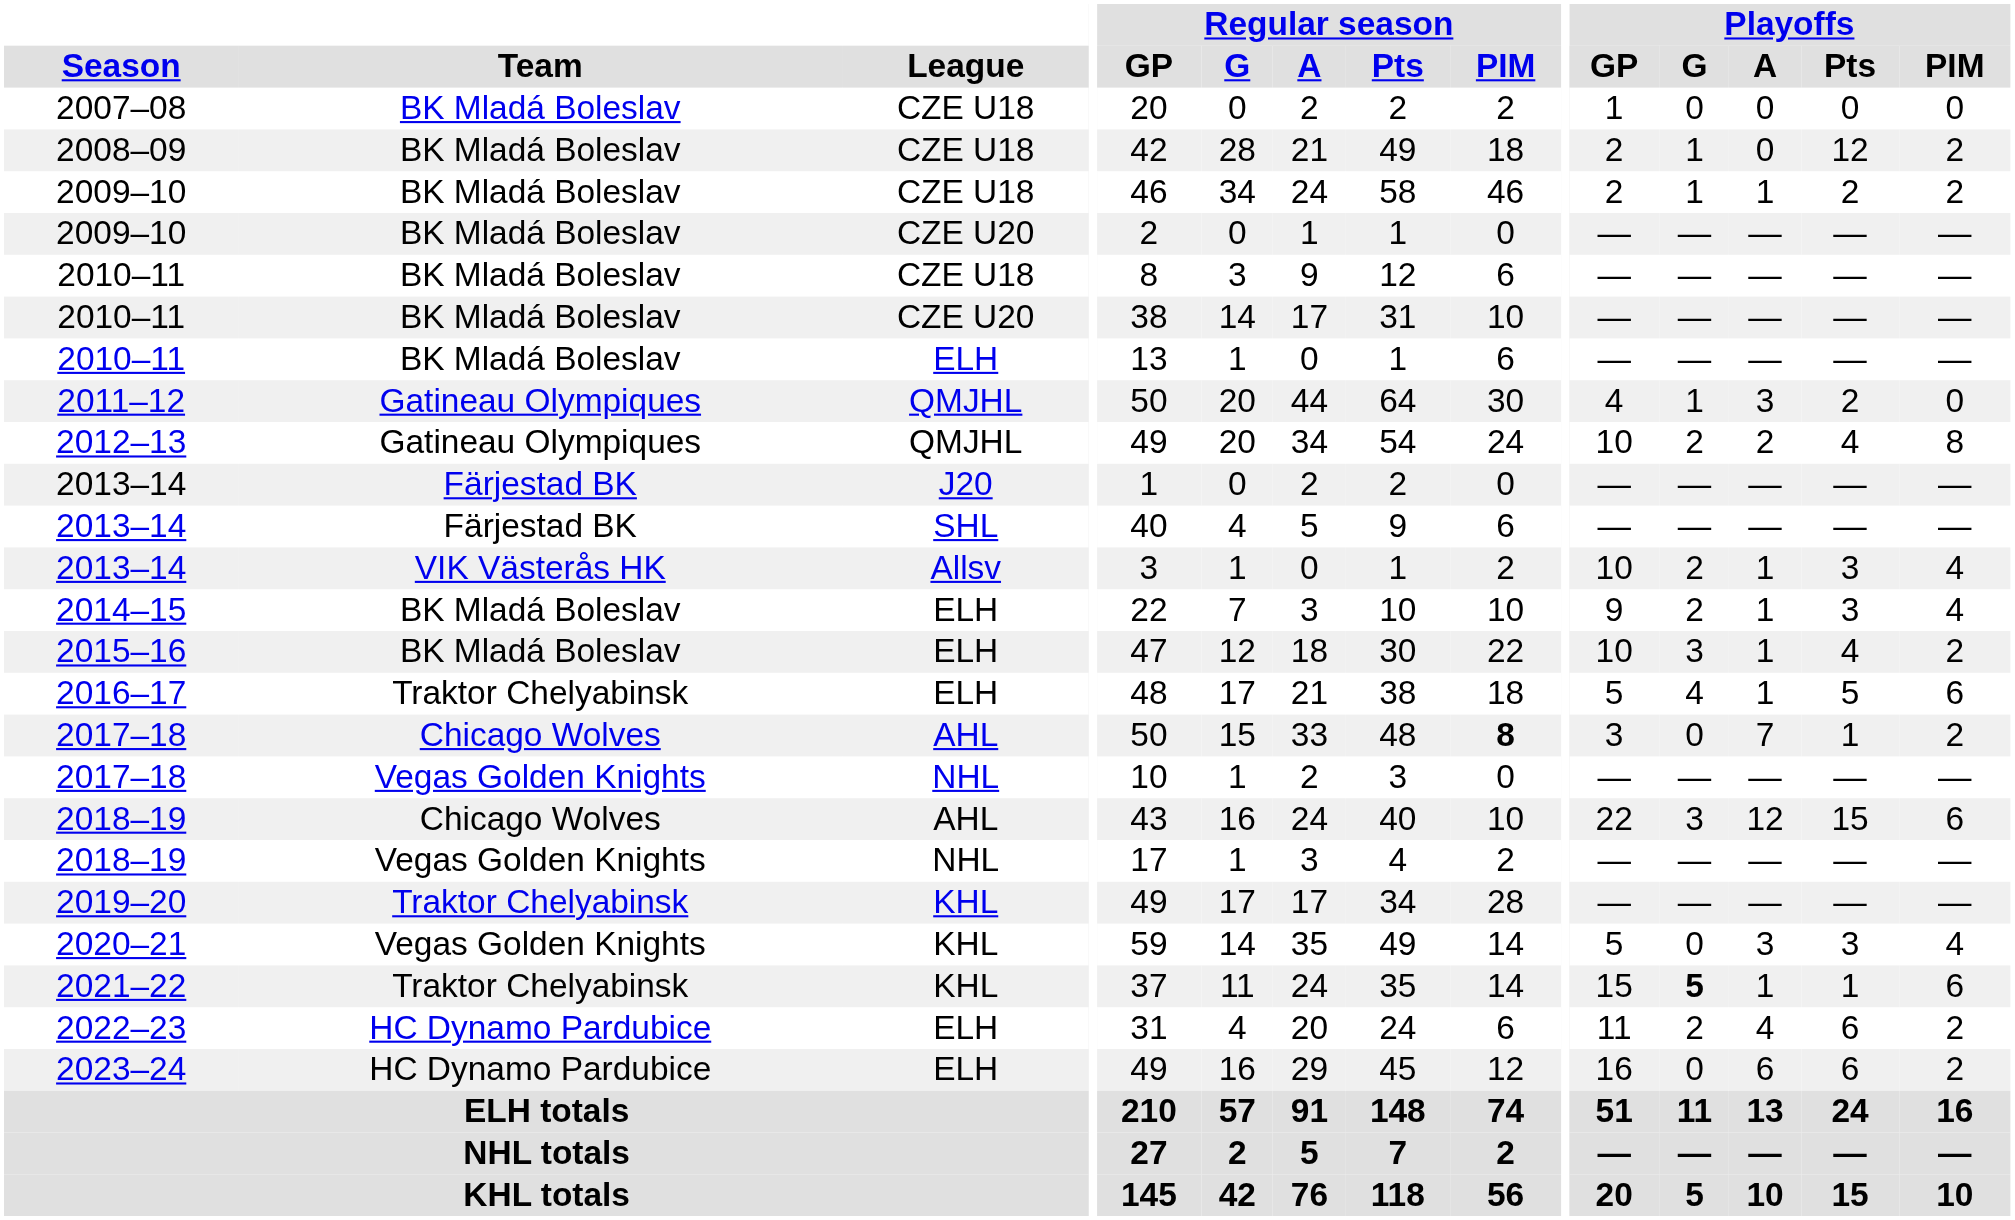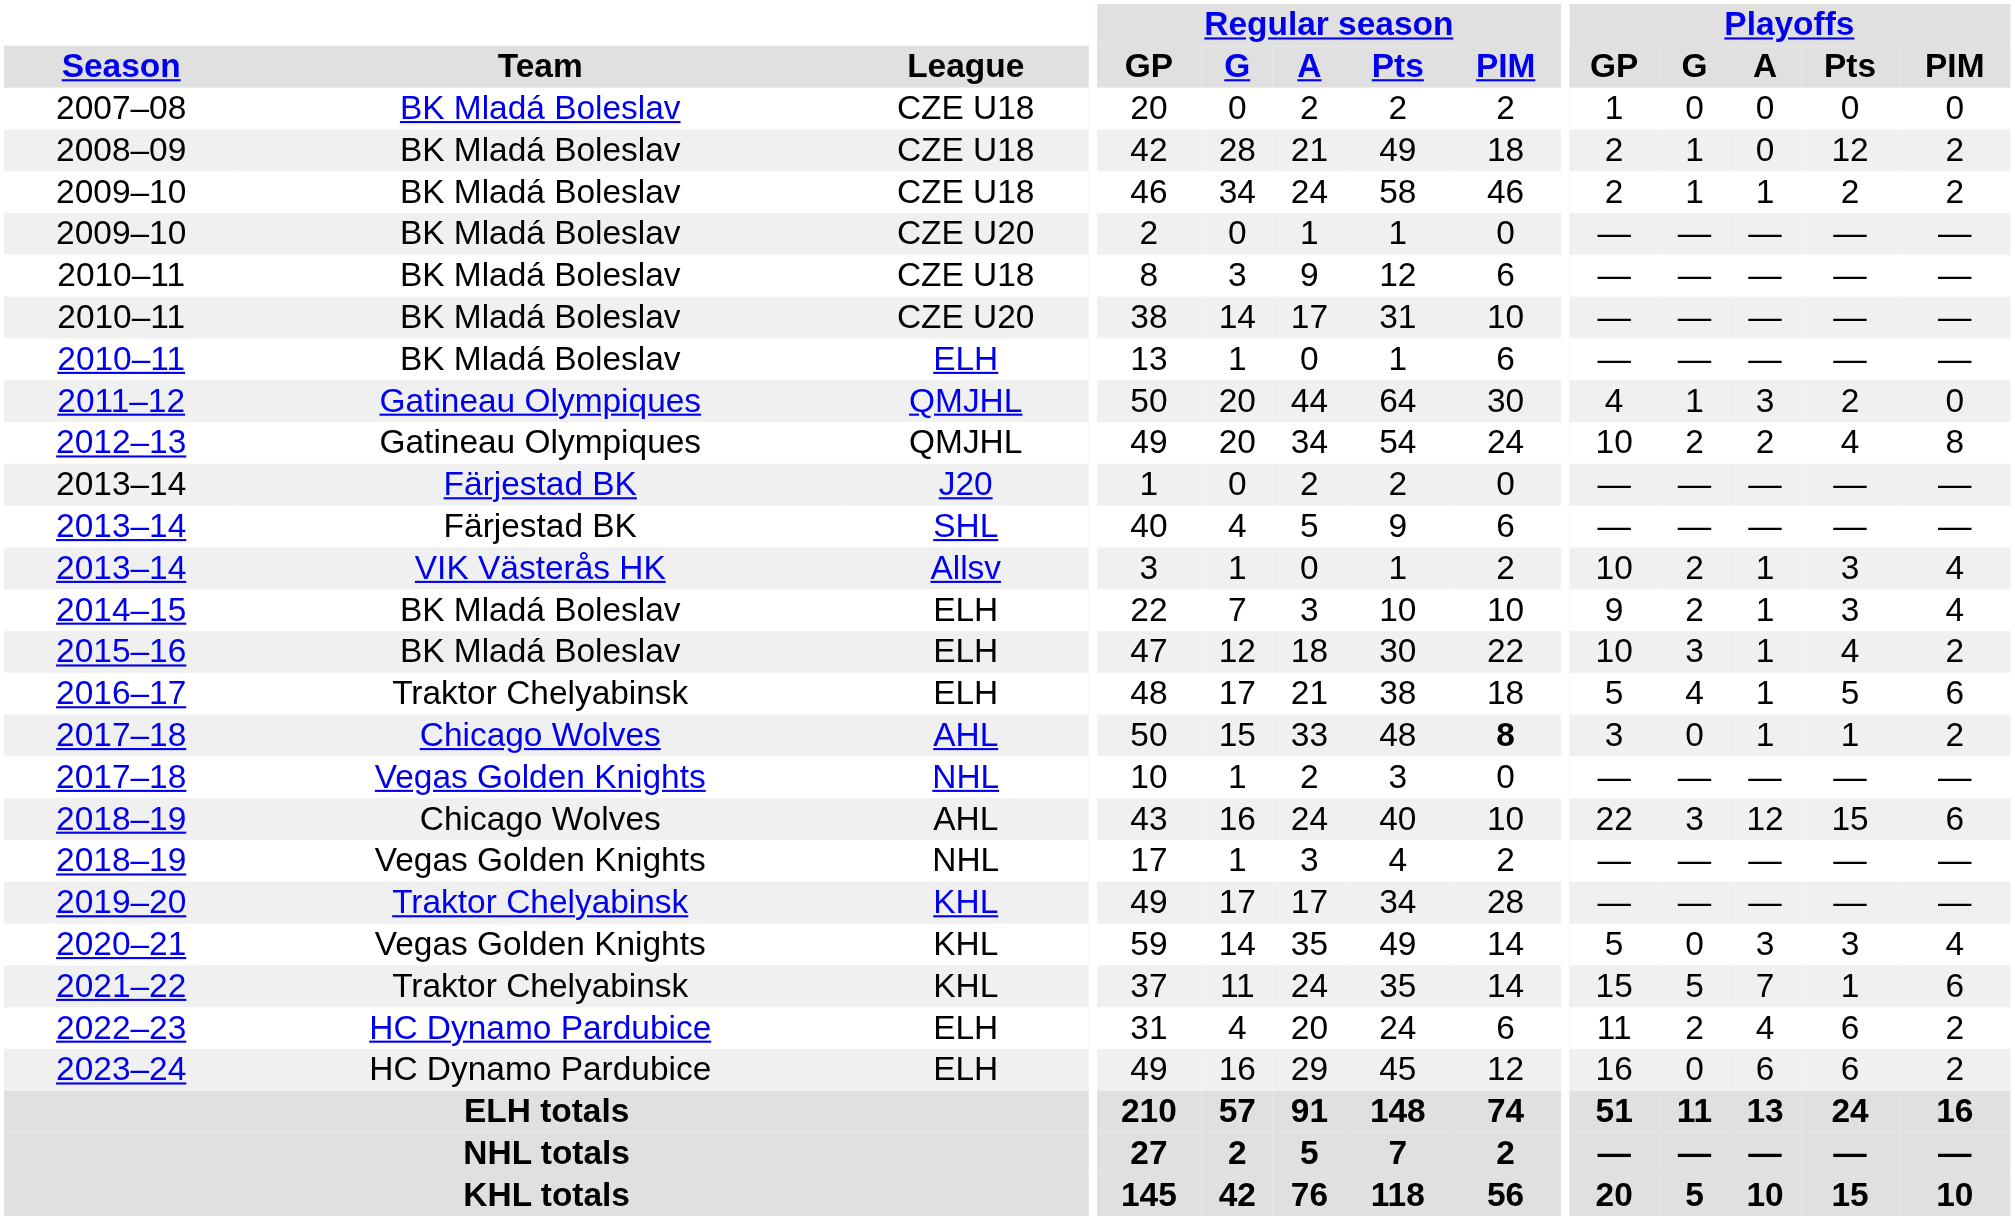 <table border="0" cellpadding="1" cellspacing="0" style="text-align:center; width:60em">
 <tr bgcolor="#e0e0e0">
 <th colspan="3" bgcolor="#ffffff"></th>
 <th rowspan="99" bgcolor="#ffffff"></th>
 <th colspan="5"><a href='#'>Regular season</a></th>
 <th rowspan="99" bgcolor="#ffffff"></th>
 <th colspan="5"><a href='#'>Playoffs</a></th>
 </tr>
 <tr bgcolor="#e0e0e0">
 <th><a href='#'>Season</a></th>
 <th>Team</th>
 <th>League</th>
 <th>GP</th>
 <th><a href='#'>G</a></th>
 <th><a href='#'>A</a></th>
 <th><a href='#'>Pts</a></th>
 <th><a href='#'>PIM</a></th>
 <th>GP</th>
 <th>G</th>
 <th>A</th>
 <th>Pts</th>
 <th>PIM</th>
 </tr>
 <tr>
 <td>2007–08</td>
 <td><a href='#'>BK Mladá Boleslav</a></td>
 <td>CZE U18</td>
 <td>20</td>
 <td>0</td>
 <td>2</td>
 <td>2</td>
 <td>2</td>
 <td>1</td>
 <td>0</td>
 <td>0</td>
 <td>0</td>
 <td>0</td>
 </tr>
 <tr bgcolor="#f0f0f0">
 <td>2008–09</td>
 <td>BK Mladá Boleslav</td>
 <td>CZE U18</td>
 <td>42</td>
 <td>28</td>
 <td>21</td>
 <td>49</td>
 <td>18</td>
 <td>2</td>
 <td>1</td>
 <td>0</td>
 <td>12</td>
 <td>2</td>
 </tr>
 <tr>
 <td>2009–10</td>
 <td>BK Mladá Boleslav</td>
 <td>CZE U18</td>
 <td>46</td>
 <td>34</td>
 <td>24</td>
 <td>58</td>
 <td>46</td>
 <td>2</td>
 <td>1</td>
 <td>1</td>
 <td>2</td>
 <td>2</td>
 </tr>
 <tr bgcolor="#f0f0f0">
 <td>2009–10</td>
 <td>BK Mladá Boleslav</td>
 <td>CZE U20</td>
 <td>2</td>
 <td>0</td>
 <td>1</td>
 <td>1</td>
 <td>0</td>
 <td>—</td>
 <td>—</td>
 <td>—</td>
 <td>—</td>
 <td>—</td>
 </tr>
 <tr>
 <td>2010–11</td>
 <td>BK Mladá Boleslav</td>
 <td>CZE U18</td>
 <td>8</td>
 <td>3</td>
 <td>9</td>
 <td>12</td>
 <td>6</td>
 <td>—</td>
 <td>—</td>
 <td>—</td>
 <td>—</td>
 <td>—</td>
 </tr>
 <tr bgcolor="#f0f0f0">
 <td>2010–11</td>
 <td>BK Mladá Boleslav</td>
 <td>CZE U20</td>
 <td>38</td>
 <td>14</td>
 <td>17</td>
 <td>31</td>
 <td>10</td>
 <td>—</td>
 <td>—</td>
 <td>—</td>
 <td>—</td>
 <td>—</td>
 </tr>
 <tr>
 <td><a href='#'>2010–11</a></td>
 <td>BK Mladá Boleslav</td>
 <td><a href='#'>ELH</a></td>
 <td>13</td>
 <td>1</td>
 <td>0</td>
 <td>1</td>
 <td>6</td>
 <td>—</td>
 <td>—</td>
 <td>—</td>
 <td>—</td>
 <td>—</td>
 </tr>
 <tr bgcolor="#f0f0f0">
 <td><a href='#'>2011–12</a></td>
 <td><a href='#'>Gatineau Olympiques</a></td>
 <td><a href='#'>QMJHL</a></td>
 <td>50</td>
 <td>20</td>
 <td>44</td>
 <td>64</td>
 <td>30</td>
 <td>4</td>
 <td>1</td>
 <td>3</td>
 <td>2</td>
 <td>0</td>
 </tr>
 <tr>
 <td><a href='#'>2012–13</a></td>
 <td>Gatineau Olympiques</td>
 <td>QMJHL</td>
 <td>49</td>
 <td>20</td>
 <td>34</td>
 <td>54</td>
 <td>24</td>
 <td>10</td>
 <td>2</td>
 <td>2</td>
 <td>4</td>
 <td>8</td>
 </tr>
 <tr bgcolor="#f0f0f0">
 <td>2013–14</td>
 <td><a href='#'>Färjestad BK</a></td>
 <td><a href='#'>J20</a></td>
 <td>1</td>
 <td>0</td>
 <td>2</td>
 <td>2</td>
 <td>0</td>
 <td>—</td>
 <td>—</td>
 <td>—</td>
 <td>—</td>
 <td>—</td>
 </tr>
 <tr>
 <td><a href='#'>2013–14</a></td>
 <td>Färjestad BK</td>
 <td><a href='#'>SHL</a></td>
 <td>40</td>
 <td>4</td>
 <td>5</td>
 <td>9</td>
 <td>6</td>
 <td>—</td>
 <td>—</td>
 <td>—</td>
 <td>—</td>
 <td>—</td>
 </tr>
 <tr bgcolor="#f0f0f0">
 <td><a href='#'>2013–14</a></td>
 <td><a href='#'>VIK Västerås HK</a></td>
 <td><a href='#'>Allsv</a></td>
 <td>3</td>
 <td>1</td>
 <td>0</td>
 <td>1</td>
 <td>2</td>
 <td>10</td>
 <td>2</td>
 <td>1</td>
 <td>3</td>
 <td>4</td>
 </tr>
 <tr>
 <td><a href='#'>2014–15</a></td>
 <td>BK Mladá Boleslav</td>
 <td>ELH</td>
 <td>22</td>
 <td>7</td>
 <td>3</td>
 <td>10</td>
 <td>10</td>
 <td>9</td>
 <td>2</td>
 <td>1</td>
 <td>3</td>
 <td>4</td>
 </tr>
 <tr bgcolor="#f0f0f0">
 <td><a href='#'>2015–16</a></td>
 <td>BK Mladá Boleslav</td>
 <td>ELH</td>
 <td>47</td>
 <td>12</td>
 <td>18</td>
 <td>30</td>
 <td>22</td>
 <td>10</td>
 <td>3</td>
 <td>1</td>
 <td>4</td>
 <td>2</td>
 </tr>
 <tr>
 <td><a href='#'>2016–17</a></td>
 <td>Traktor Chelyabinsk</td>
 <td>ELH</td>
 <td>48</td>
 <td>17</td>
 <td>21</td>
 <td>38</td>
 <td>18</td>
 <td>5</td>
 <td>4</td>
 <td>1</td>
 <td>5</td>
 <td>6</td>
 </tr>
 <tr bgcolor="#f0f0f0">
 <td><a href='#'>2017–18</a></td>
 <td><a href='#'>Chicago Wolves</a></td>
 <td><a href='#'>AHL</a></td>
 <td>50</td>
 <td>15</td>
 <td>33</td>
 <td>48</td>
 <td><strong>8</strong></td>
 <td>3</td>
 <td>0</td>
-<td>7</td>
+<td>1</td>
 <td>1</td>
 <td>2</td>
 </tr>
 <tr>
 <td><a href='#'>2017–18</a></td>
 <td><a href='#'>Vegas Golden Knights</a></td>
 <td><a href='#'>NHL</a></td>
 <td>10</td>
 <td>1</td>
 <td>2</td>
 <td>3</td>
 <td>0</td>
 <td>—</td>
 <td>—</td>
 <td>—</td>
 <td>—</td>
 <td>—</td>
 </tr>
 <tr bgcolor="#f0f0f0">
 <td><a href='#'>2018–19</a></td>
 <td>Chicago Wolves</td>
 <td>AHL</td>
 <td>43</td>
 <td>16</td>
 <td>24</td>
 <td>40</td>
 <td>10</td>
 <td>22</td>
 <td>3</td>
 <td>12</td>
 <td>15</td>
 <td>6</td>
 </tr>
 <tr>
 <td><a href='#'>2018–19</a></td>
 <td>Vegas Golden Knights</td>
 <td>NHL</td>
 <td>17</td>
 <td>1</td>
 <td>3</td>
 <td>4</td>
 <td>2</td>
 <td>—</td>
 <td>—</td>
 <td>—</td>
 <td>—</td>
 <td>—</td>
 </tr>
 <tr bgcolor="#f0f0f0">
 <td><a href='#'>2019–20</a></td>
 <td><a href='#'>Traktor Chelyabinsk</a></td>
 <td><a href='#'>KHL</a></td>
 <td>49</td>
 <td>17</td>
 <td>17</td>
 <td>34</td>
 <td>28</td>
 <td>—</td>
 <td>—</td>
 <td>—</td>
 <td>—</td>
 <td>—</td>
 </tr>
 <tr>
 <td><a href='#'>2020–21</a></td>
 <td>Vegas Golden Knights</td>
 <td>KHL</td>
 <td>59</td>
 <td>14</td>
 <td>35</td>
 <td>49</td>
 <td>14</td>
 <td>5</td>
 <td>0</td>
 <td>3</td>
 <td>3</td>
 <td>4</td>
 </tr>
 <tr bgcolor="#f0f0f0">
 <td><a href='#'>2021–22</a></td>
 <td>Traktor Chelyabinsk</td>
 <td>KHL</td>
 <td>37</td>
 <td>11</td>
 <td>24</td>
 <td>35</td>
 <td>14</td>
 <td>15</td>
-<td><strong>5</strong></td>
-<td>1</td>
+<td>5</td>
+<td>7</td>
 <td>1</td>
 <td>6</td>
 </tr>
 <tr>
 <td><a href='#'>2022–23</a></td>
 <td><a href='#'>HC Dynamo Pardubice</a></td>
 <td>ELH</td>
 <td>31</td>
 <td>4</td>
 <td>20</td>
 <td>24</td>
 <td>6</td>
 <td>11</td>
 <td>2</td>
 <td>4</td>
 <td>6</td>
 <td>2</td>
 </tr>
 <tr bgcolor="#f0f0f0">
 <td><a href='#'>2023–24</a></td>
 <td>HC Dynamo Pardubice</td>
 <td>ELH</td>
 <td>49</td>
 <td>16</td>
 <td>29</td>
 <td>45</td>
 <td>12</td>
 <td>16</td>
 <td>0</td>
 <td>6</td>
 <td>6</td>
 <td>2</td>
 </tr>
 <tr bgcolor="#e0e0e0">
 <th colspan="3">ELH totals</th>
 <th>210</th>
 <th>57</th>
 <th>91</th>
 <th>148</th>
 <th>74</th>
 <th>51</th>
 <th>11</th>
 <th>13</th>
 <th>24</th>
 <th>16</th>
 </tr>
 <tr bgcolor="#e0e0e0">
 <th colspan="3">NHL totals</th>
 <th>27</th>
 <th>2</th>
 <th>5</th>
 <th>7</th>
 <th>2</th>
 <th>—</th>
 <th>—</th>
 <th>—</th>
 <th>—</th>
 <th>—</th>
 </tr>
 <tr bgcolor="#e0e0e0">
 <th colspan="3">KHL totals</th>
 <th>145</th>
 <th>42</th>
 <th>76</th>
 <th>118</th>
 <th>56</th>
 <th>20</th>
 <th>5</th>
 <th>10</th>
 <th>15</th>
 <th>10</th>
 </tr>
 </table>
